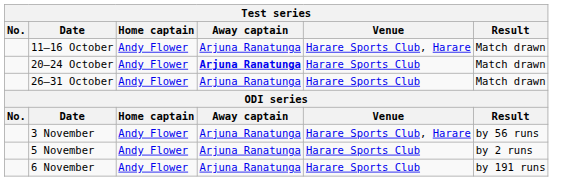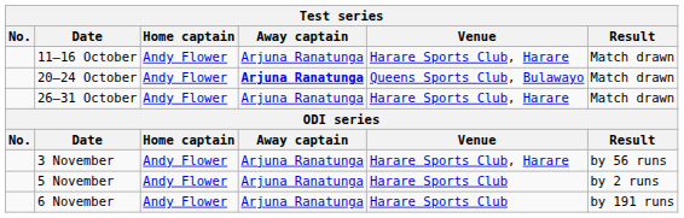 <table class="wikitable">
 <tr>
 <th colspan="9">Test series</th>
 </tr>
 <tr>
 <th>No.</th>
 <th>Date</th>
 <th>Home captain</th>
 <th>Away captain</th>
 <th>Venue</th>
 <th>Result</th>
 </tr>
 <tr>
 <td></td>
 <td>11–16 October</td>
 <td><a href='#'>Andy Flower</a></td>
 <td><a href='#'>Arjuna Ranatunga</a></td>
 <td><a href='#'>Harare Sports Club</a>, <a href='#'>Harare</a></td>
 <td>Match drawn</td>
 </tr>
 <tr>
 <td></td>
 <td>20–24 October</td>
 <td><a href='#'>Andy Flower</a></td>
 <td><strong><a href='#'>Arjuna Ranatunga</a></strong></td>
-<td><a href='#'>Harare Sports Club</a></td>
+<td><a href='#'>Queens Sports Club</a>, <a href='#'>Bulawayo</a></td>
 <td>Match drawn</td>
 </tr>
 <tr>
 <td></td>
 <td>26–31 October</td>
 <td><a href='#'>Andy Flower</a></td>
 <td><a href='#'>Arjuna Ranatunga</a></td>
-<td><a href='#'>Harare Sports Club</a></td>
+<td><a href='#'>Harare Sports Club</a>, <a href='#'>Harare</a></td>
 <td>Match drawn</td>
 </tr>
 <tr>
 <th colspan="9">ODI series</th>
 </tr>
 <tr>
 <th>No.</th>
 <th>Date</th>
 <th>Home captain</th>
 <th>Away captain</th>
 <th>Venue</th>
 <th>Result</th>
 </tr>
 <tr>
 <td></td>
 <td>3 November</td>
 <td><a href='#'>Andy Flower</a></td>
 <td><a href='#'>Arjuna Ranatunga</a></td>
 <td><a href='#'>Harare Sports Club</a>, <a href='#'>Harare</a></td>
 <td> by 56 runs</td>
 </tr>
 <tr>
 <td></td>
 <td>5 November</td>
 <td><a href='#'>Andy Flower</a></td>
 <td><a href='#'>Arjuna Ranatunga</a></td>
 <td><a href='#'>Harare Sports Club</a></td>
 <td> by 2 runs</td>
 </tr>
 <tr>
 <td></td>
 <td>6 November</td>
 <td><a href='#'>Andy Flower</a></td>
 <td><a href='#'>Arjuna Ranatunga</a></td>
 <td><a href='#'>Harare Sports Club</a></td>
 <td> by 191 runs</td>
 </tr>
 </table>
